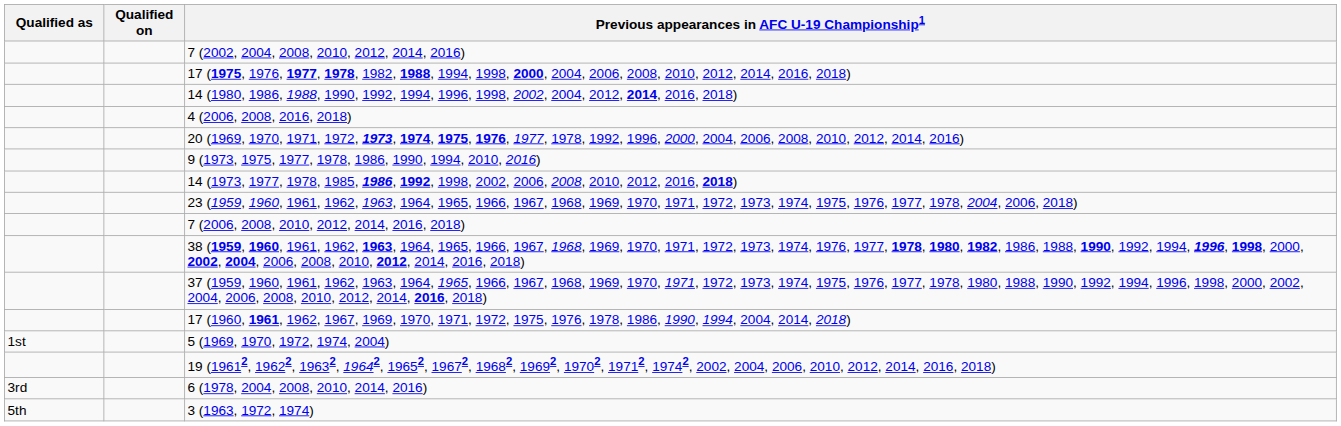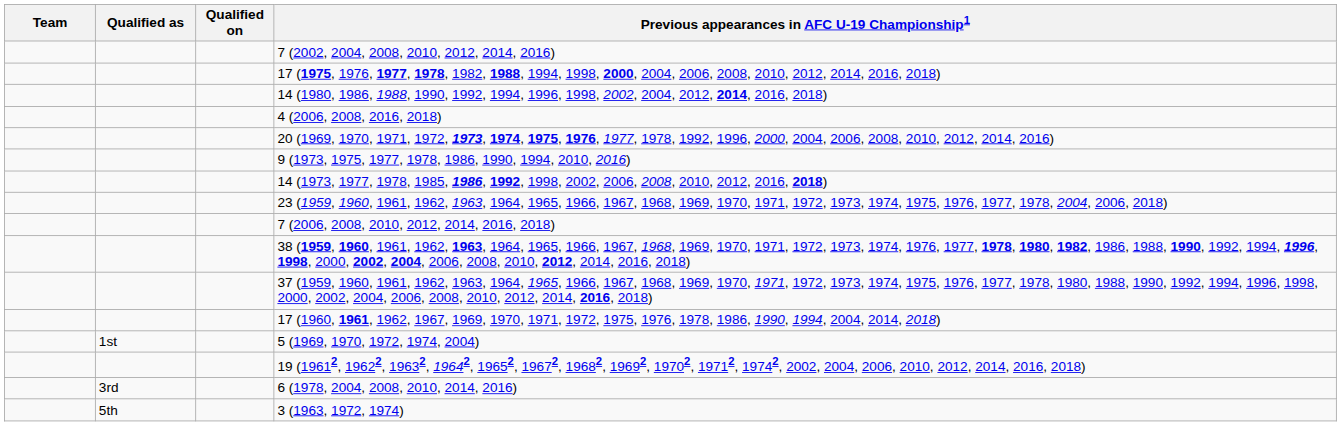 <table class="wikitable sortable">
 <tr>
+<th width=100>Team</th>
 <th width=110>Qualified as</th>
 <th>Qualified on</th>
 <th data-sort-type="number">Previous appearances in <a href='#'>AFC U-19 Championship</a><sup><strong><a href='#'>1</a></strong></sup></th>
 </tr>
 <tr>
 <td></td>
 <td></td>
+<td></td>
 <td>7 (<a href='#'>2002</a>, <a href='#'>2004</a>, <a href='#'>2008</a>, <a href='#'>2010</a>, <a href='#'>2012</a>, <a href='#'>2014</a>, <a href='#'>2016</a>)</td>
 </tr>
 <tr>
+<td></td>
 <td></td>
 <td></td>
 <td>17 (<strong><a href='#'>1975</a></strong>, <a href='#'>1976</a>, <strong><a href='#'>1977</a></strong>, <strong><a href='#'>1978</a></strong>, <a href='#'>1982</a>, <strong><a href='#'>1988</a></strong>, <a href='#'>1994</a>, <a href='#'>1998</a>, <strong><a href='#'>2000</a></strong>, <a href='#'>2004</a>, <a href='#'>2006</a>, <a href='#'>2008</a>, <a href='#'>2010</a>, <a href='#'>2012</a>, <a href='#'>2014</a>, <a href='#'>2016</a>, <a href='#'>2018</a>)</td>
 </tr>
 <tr>
 <td></td>
 <td></td>
+<td></td>
 <td>14 (<a href='#'>1980</a>, <a href='#'>1986</a>, <em><a href='#'>1988</a></em>, <a href='#'>1990</a>, <a href='#'>1992</a>, <a href='#'>1994</a>, <a href='#'>1996</a>, <a href='#'>1998</a>, <em><a href='#'>2002</a></em>, <a href='#'>2004</a>, <a href='#'>2012</a>, <strong><a href='#'>2014</a></strong>, <a href='#'>2016</a>, <a href='#'>2018</a>)</td>
 </tr>
 <tr>
+<td></td>
 <td></td>
 <td></td>
 <td>4 (<a href='#'>2006</a>, <a href='#'>2008</a>, <a href='#'>2016</a>, <a href='#'>2018</a>)</td>
 </tr>
 <tr>
 <td></td>
 <td></td>
+<td></td>
 <td>20 (<a href='#'>1969</a>, <a href='#'>1970</a>, <a href='#'>1971</a>, <a href='#'>1972</a>, <strong><em><a href='#'>1973</a></em></strong>, <strong><a href='#'>1974</a></strong>, <strong><a href='#'>1975</a></strong>, <strong><a href='#'>1976</a></strong>, <em><a href='#'>1977</a></em>, <a href='#'>1978</a>, <a href='#'>1992</a>, <a href='#'>1996</a>, <em><a href='#'>2000</a></em>, <a href='#'>2004</a>, <a href='#'>2006</a>, <a href='#'>2008</a>, <a href='#'>2010</a>, <a href='#'>2012</a>, <a href='#'>2014</a>, <a href='#'>2016</a>)</td>
 </tr>
 <tr>
+<td></td>
 <td></td>
 <td></td>
 <td>9 (<a href='#'>1973</a>, <a href='#'>1975</a>, <a href='#'>1977</a>, <a href='#'>1978</a>, <a href='#'>1986</a>, <a href='#'>1990</a>, <a href='#'>1994</a>, <a href='#'>2010</a>, <em><a href='#'>2016</a></em>)</td>
 </tr>
 <tr>
 <td></td>
 <td></td>
+<td></td>
 <td>14 (<a href='#'>1973</a>, <a href='#'>1977</a>, <a href='#'>1978</a>, <a href='#'>1985</a>, <strong><em><a href='#'>1986</a></em></strong>, <strong><a href='#'>1992</a></strong>, <a href='#'>1998</a>, <a href='#'>2002</a>, <a href='#'>2006</a>, <em><a href='#'>2008</a></em>, <a href='#'>2010</a>, <a href='#'>2012</a>, <a href='#'>2016</a>, <strong><a href='#'>2018</a></strong>)</td>
 </tr>
 <tr>
+<td></td>
 <td></td>
 <td></td>
 <td>23 (<em><a href='#'>1959</a></em>, <em><a href='#'>1960</a></em>, <a href='#'>1961</a>, <a href='#'>1962</a>, <em><a href='#'>1963</a></em>, <a href='#'>1964</a>, <a href='#'>1965</a>, <a href='#'>1966</a>, <a href='#'>1967</a>, <a href='#'>1968</a>, <a href='#'>1969</a>, <a href='#'>1970</a>, <a href='#'>1971</a>, <a href='#'>1972</a>, <a href='#'>1973</a>, <a href='#'>1974</a>, <a href='#'>1975</a>, <a href='#'>1976</a>, <a href='#'>1977</a>, <a href='#'>1978</a>, <em><a href='#'>2004</a></em>, <a href='#'>2006</a>, <a href='#'>2018</a>)</td>
 </tr>
 <tr>
 <td></td>
 <td></td>
+<td></td>
 <td>7 (<a href='#'>2006</a>, <a href='#'>2008</a>, <a href='#'>2010</a>, <a href='#'>2012</a>, <a href='#'>2014</a>, <a href='#'>2016</a>, <a href='#'>2018</a>)</td>
 </tr>
 <tr>
+<td></td>
 <td></td>
 <td></td>
 <td>38 (<strong><a href='#'>1959</a></strong>, <strong><a href='#'>1960</a></strong>, <a href='#'>1961</a>, <a href='#'>1962</a>, <strong><a href='#'>1963</a></strong>, <a href='#'>1964</a>, <a href='#'>1965</a>, <a href='#'>1966</a>, <a href='#'>1967</a>, <em><a href='#'>1968</a></em>, <a href='#'>1969</a>, <a href='#'>1970</a>, <a href='#'>1971</a>, <a href='#'>1972</a>, <a href='#'>1973</a>, <a href='#'>1974</a>, <a href='#'>1976</a>, <a href='#'>1977</a>, <strong><a href='#'>1978</a></strong>, <strong><a href='#'>1980</a></strong>, <strong><a href='#'>1982</a></strong>, <a href='#'>1986</a>, <a href='#'>1988</a>, <strong><a href='#'>1990</a></strong>, <a href='#'>1992</a>, <a href='#'>1994</a>, <strong><em><a href='#'>1996</a></em></strong>, <strong><a href='#'>1998</a></strong>, <a href='#'>2000</a>, <strong><a href='#'>2002</a></strong>, <strong><a href='#'>2004</a></strong>, <a href='#'>2006</a>, <a href='#'>2008</a>, <a href='#'>2010</a>, <strong><a href='#'>2012</a></strong>, <a href='#'>2014</a>, <a href='#'>2016</a>, <a href='#'>2018</a>)</td>
 </tr>
 <tr>
 <td></td>
 <td></td>
+<td></td>
 <td>37 (<a href='#'>1959</a>, <a href='#'>1960</a>, <a href='#'>1961</a>, <a href='#'>1962</a>, <a href='#'>1963</a>, <a href='#'>1964</a>, <em><a href='#'>1965</a></em>, <a href='#'>1966</a>, <a href='#'>1967</a>, <a href='#'>1968</a>, <a href='#'>1969</a>, <a href='#'>1970</a>, <em><a href='#'>1971</a></em>, <a href='#'>1972</a>, <a href='#'>1973</a>, <a href='#'>1974</a>, <a href='#'>1975</a>, <a href='#'>1976</a>, <a href='#'>1977</a>, <a href='#'>1978</a>, <a href='#'>1980</a>, <a href='#'>1988</a>, <a href='#'>1990</a>, <a href='#'>1992</a>, <a href='#'>1994</a>, <a href='#'>1996</a>, <a href='#'>1998</a>, <a href='#'>2000</a>, <a href='#'>2002</a>, <a href='#'>2004</a>, <a href='#'>2006</a>, <a href='#'>2008</a>, <a href='#'>2010</a>, <a href='#'>2012</a>, <a href='#'>2014</a>, <strong><a href='#'>2016</a></strong>, <a href='#'>2018</a>)</td>
 </tr>
 <tr>
 <td></td>
 <td></td>
+<td></td>
 <td>17 (<a href='#'>1960</a>, <strong><a href='#'>1961</a></strong>, <a href='#'>1962</a>, <a href='#'>1967</a>, <a href='#'>1969</a>, <a href='#'>1970</a>, <a href='#'>1971</a>, <a href='#'>1972</a>, <a href='#'>1975</a>, <a href='#'>1976</a>, <a href='#'>1978</a>, <a href='#'>1986</a>, <em><a href='#'>1990</a></em>, <em><a href='#'>1994</a></em>, <a href='#'>2004</a>, <a href='#'>2014</a>, <em><a href='#'>2018</a></em>)</td>
 </tr>
 <tr>
+<td></td>
 <td>1st </td>
 <td></td>
 <td>5 (<a href='#'>1969</a>, <a href='#'>1970</a>, <a href='#'>1972</a>, <a href='#'>1974</a>, <a href='#'>2004</a>)</td>
 </tr>
 <tr>
 <td></td>
 <td></td>
+<td></td>
 <td>19 (<a href='#'>1961</a><sup><strong><a href='#'>2</a></strong></sup>, <a href='#'>1962</a><sup><strong><a href='#'>2</a></strong></sup>, <a href='#'>1963</a><sup><strong><a href='#'>2</a></strong></sup>, <em><a href='#'>1964</a></em><sup><strong><a href='#'>2</a></strong></sup>, <a href='#'>1965</a><sup><strong><a href='#'>2</a></strong></sup>, <a href='#'>1967</a><sup><strong><a href='#'>2</a></strong></sup>, <a href='#'>1968</a><sup><strong><a href='#'>2</a></strong></sup>, <a href='#'>1969</a><sup><strong><a href='#'>2</a></strong></sup>, <a href='#'>1970</a><sup><strong><a href='#'>2</a></strong></sup>, <a href='#'>1971</a><sup><strong><a href='#'>2</a></strong></sup>, <a href='#'>1974</a><sup><strong><a href='#'>2</a></strong></sup>, <a href='#'>2002</a>, <a href='#'>2004</a>, <a href='#'>2006</a>, <a href='#'>2010</a>, <a href='#'>2012</a>, <a href='#'>2014</a>, <a href='#'>2016</a>, <a href='#'>2018</a>)</td>
 </tr>
 <tr>
+<td></td>
 <td>3rd </td>
 <td></td>
 <td>6 (<a href='#'>1978</a>, <a href='#'>2004</a>, <a href='#'>2008</a>, <a href='#'>2010</a>, <a href='#'>2014</a>, <a href='#'>2016</a>)</td>
 </tr>
 <tr>
+<td></td>
 <td>5th </td>
 <td></td>
 <td>3 (<a href='#'>1963</a>, <a href='#'>1972</a>, <a href='#'>1974</a>)</td>
 </tr>
 </table>
